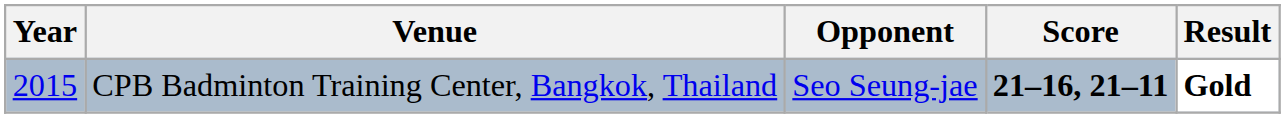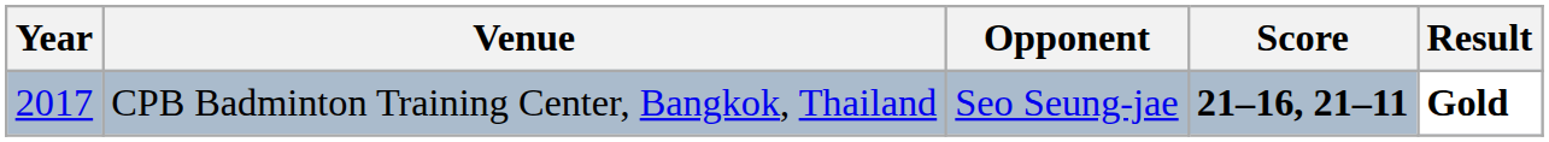 <table class="sortable wikitable" style="font-size: 90%;">
 <tr>
 <th>Year</th>
 <th>Venue</th>
 <th>Opponent</th>
 <th>Score</th>
 <th>Result</th>
 </tr>
 <tr style="background:#AABBCC">
-<td align="center"><a href='#'>2015</a></td>
+<td align="center"><a href='#'>2017</a></td>
 <td align="left">CPB Badminton Training Center, <a href='#'>Bangkok</a>, <a href='#'>Thailand</a></td>
 <td align="left"> <a href='#'>Seo Seung-jae</a></td>
 <td align="left"><strong>21–16, 21–11</strong></td>
 <td style="text-align:left; background:white"> <strong>Gold</strong></td>
 </tr>
 </table>
